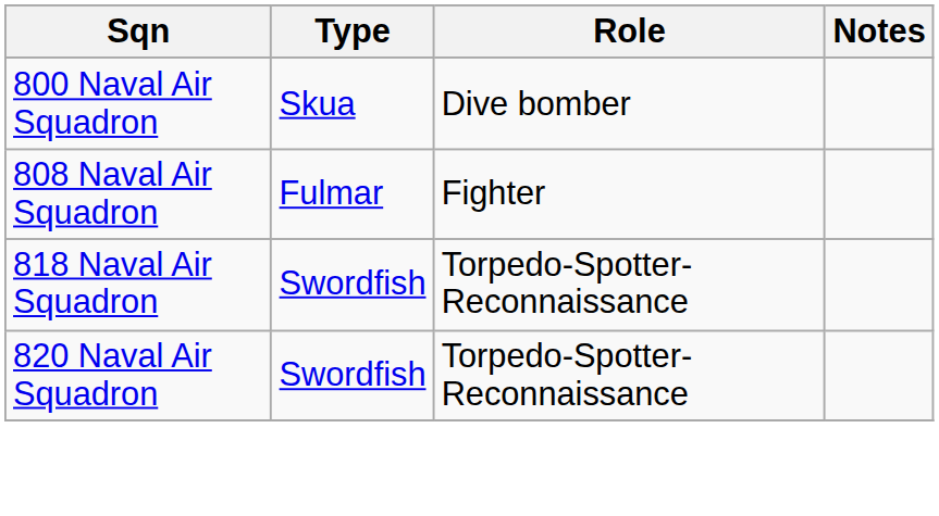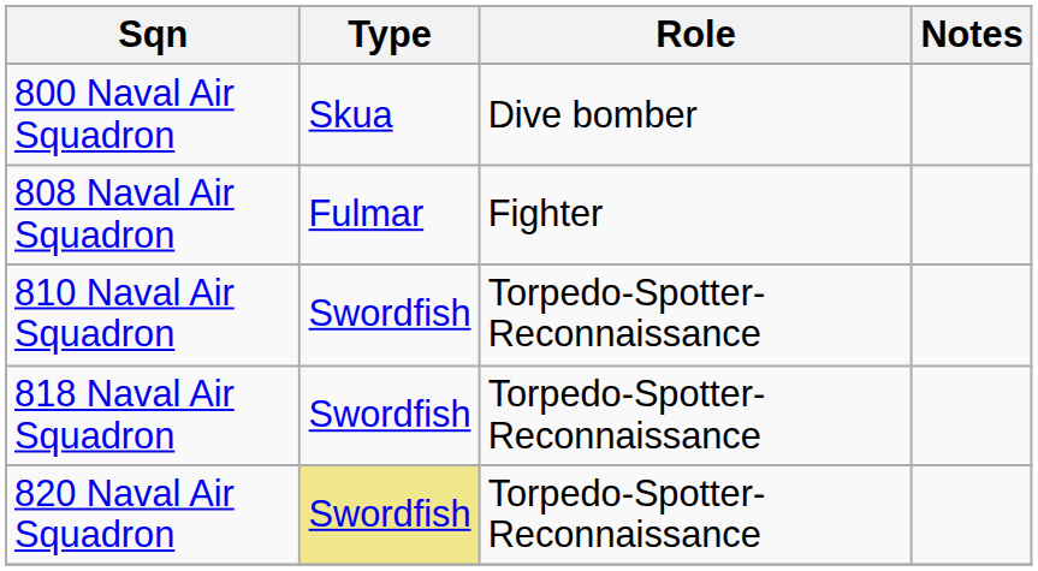 <table class="wikitable sortable">
 <tr>
 <th scope="col" width="120px">Sqn</th>
 <th scope="col" width="60px">Type</th>
 <th scope="col" width="180px">Role</th>
 <th>Notes</th>
 </tr>
 <tr>
 <td align="left"><a href='#'>800 Naval Air Squadron</a></td>
 <td align="left"><a href='#'>Skua</a></td>
 <td align="left">Dive bomber</td>
 <td align="left"></td>
 </tr>
 <tr>
 <td align="left"><a href='#'>808 Naval Air Squadron</a></td>
 <td align="left"><a href='#'>Fulmar</a></td>
 <td align="left">Fighter</td>
 <td align="left"></td>
 </tr>
 <tr>
+<td align="left"><a href='#'>810 Naval Air Squadron</a></td>
+<td align="left"><a href='#'>Swordfish</a></td>
+<td align="left">Torpedo-Spotter-Reconnaissance</td>
+<td align="left"></td>
+</tr>
+<tr>
 <td align="left"><a href='#'>818 Naval Air Squadron</a></td>
 <td align="left"><a href='#'>Swordfish</a></td>
 <td align="left">Torpedo-Spotter-Reconnaissance</td>
 <td align="left"></td>
 </tr>
 <tr>
 <td align="left"><a href='#'>820 Naval Air Squadron</a></td>
-<td align="left"><a href='#'>Swordfish</a></td>
+<td align="left" style="background: khaki;"><a href='#'>Swordfish</a></td>
 <td align="left">Torpedo-Spotter-Reconnaissance</td>
 <td align="left"></td>
 </tr>
 <tr>
 </tr>
 </table>
